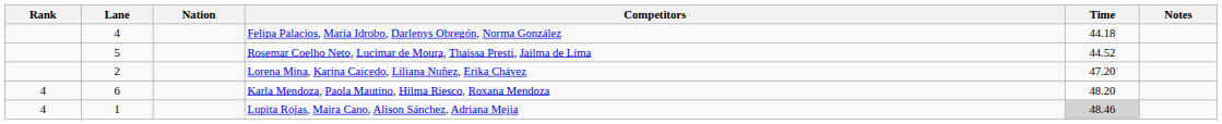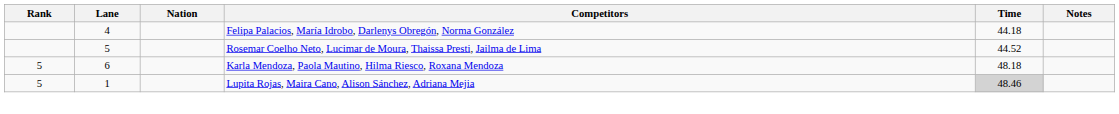 <table class="wikitable sortable" width=80% style="text-align:center; font-size:95%">
 <tr>
 <th>Rank</th>
 <th>Lane</th>
 <th>Nation</th>
 <th>Competitors</th>
 <th>Time</th>
 <th>Notes</th>
 </tr>
 <tr>
 <td></td>
 <td>4</td>
 <td align=left></td>
 <td align=left><a href='#'>Felipa Palacios</a>, <a href='#'>María Idrobo</a>, <a href='#'>Darlenys Obregón</a>, <a href='#'>Norma González</a></td>
 <td>44.18</td>
 <td></td>
 </tr>
 <tr>
 <td></td>
 <td>5</td>
 <td align=left></td>
 <td align=left><a href='#'>Rosemar Coelho Neto</a>, <a href='#'>Lucimar de Moura</a>, <a href='#'>Thaissa Presti</a>, <a href='#'>Jailma de Lima</a></td>
 <td>44.52</td>
 <td></td>
 </tr>
 <tr>
-<td></td>
-<td>2</td>
+<td>5</td>
+<td>6</td>
 <td align=left></td>
-<td align=left><a href='#'>Lorena Mina</a>, <a href='#'>Karina Caicedo</a>, <a href='#'>Liliana Nuñez</a>, <a href='#'>Erika Chávez</a></td>
-<td>47.20</td>
+<td align=left><a href='#'>Karla Mendoza</a>, <a href='#'>Paola Mautino</a>, <a href='#'>Hilma Riesco</a>, <a href='#'>Roxana Mendoza</a></td>
+<td>48.18</td>
 <td></td>
 </tr>
 <tr>
-<td>4</td>
-<td>6</td>
-<td align=left></td>
-<td align=left><a href='#'>Karla Mendoza</a>, <a href='#'>Paola Mautino</a>, <a href='#'>Hilma Riesco</a>, <a href='#'>Roxana Mendoza</a></td>
-<td>48.20</td>
-<td></td>
-</tr>
-<tr>
-<td>4</td>
+<td>5</td>
 <td>1</td>
 <td align=left></td>
 <td align=left><a href='#'>Lupita Rojas</a>, <a href='#'>Maira Cano</a>, <a href='#'>Alison Sánchez</a>, <a href='#'>Adriana Mejia</a></td>
 <td style="background: lightgrey;">48.46</td>
 <td></td>
 </tr>
 </table>
